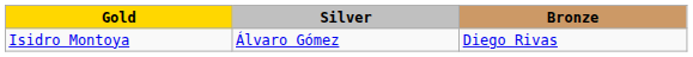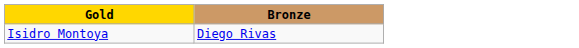 <table class="wikitable" style="text-align:left">
 <tr align="center">
 <td width=200 bgcolor=gold><strong>Gold</strong></td>
-<td width=200 bgcolor=silver><strong>Silver</strong></td>
 <td width=200 bgcolor=CC9966><strong>Bronze</strong></td>
 </tr>
 <tr>
 <td><a href='#'>Isidro Montoya</a><br><em></em></td>
-<td><a href='#'>Álvaro Gómez</a><br><em></em></td>
 <td><a href='#'>Diego Rivas</a><br><em></em></td>
 </tr>
 </table>
